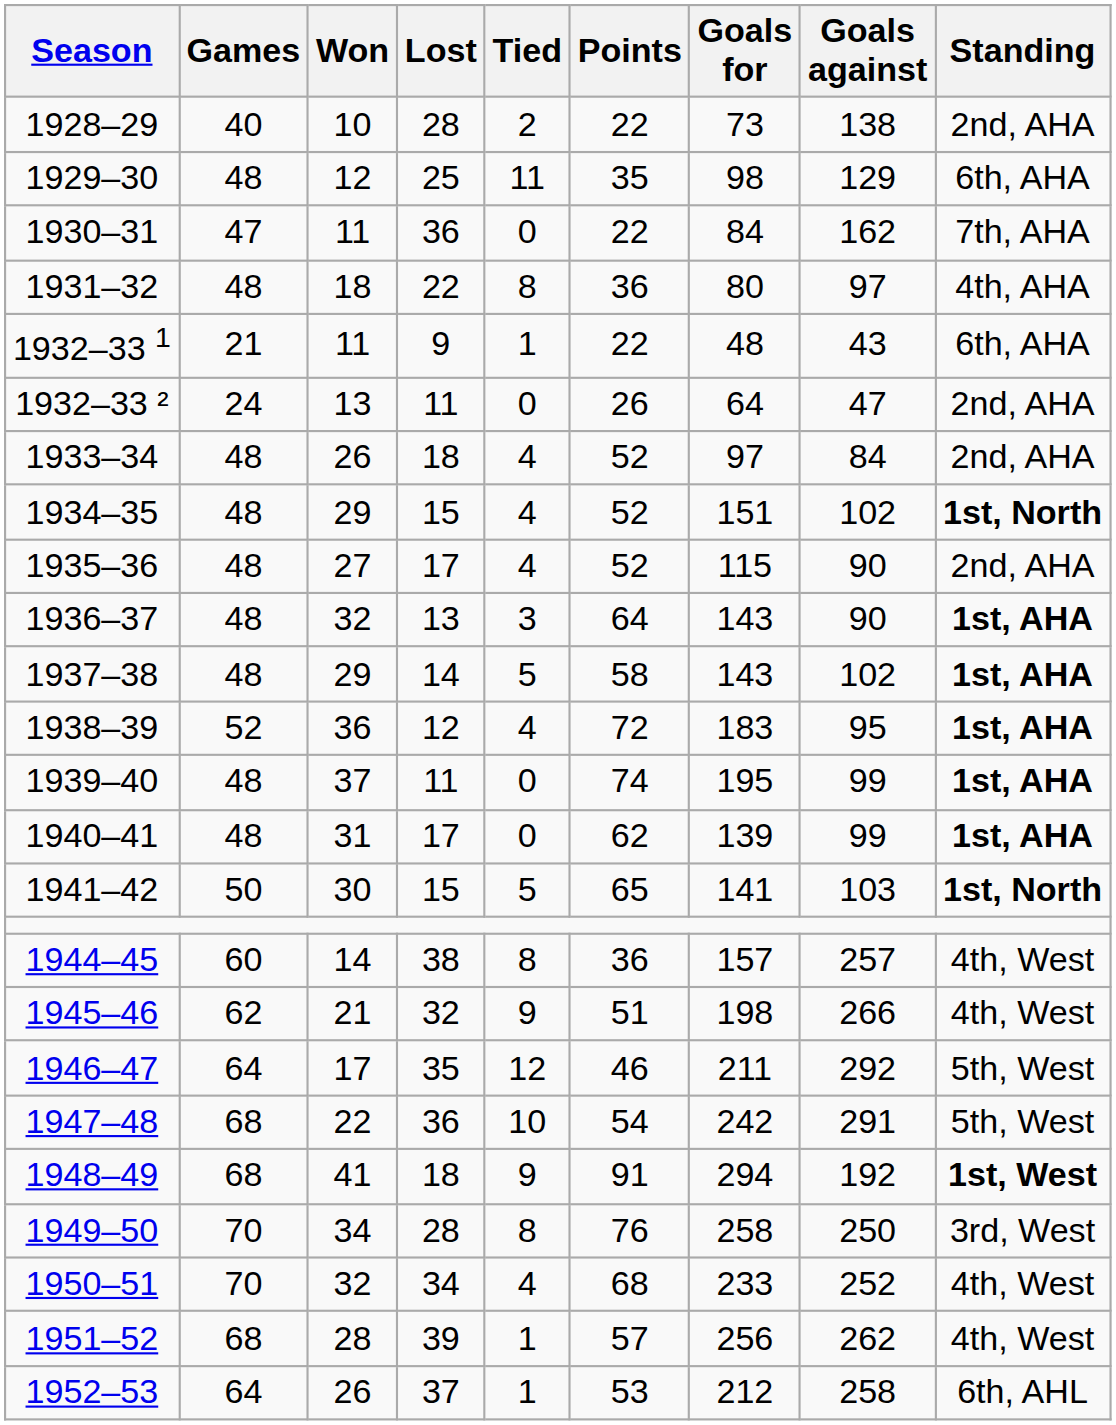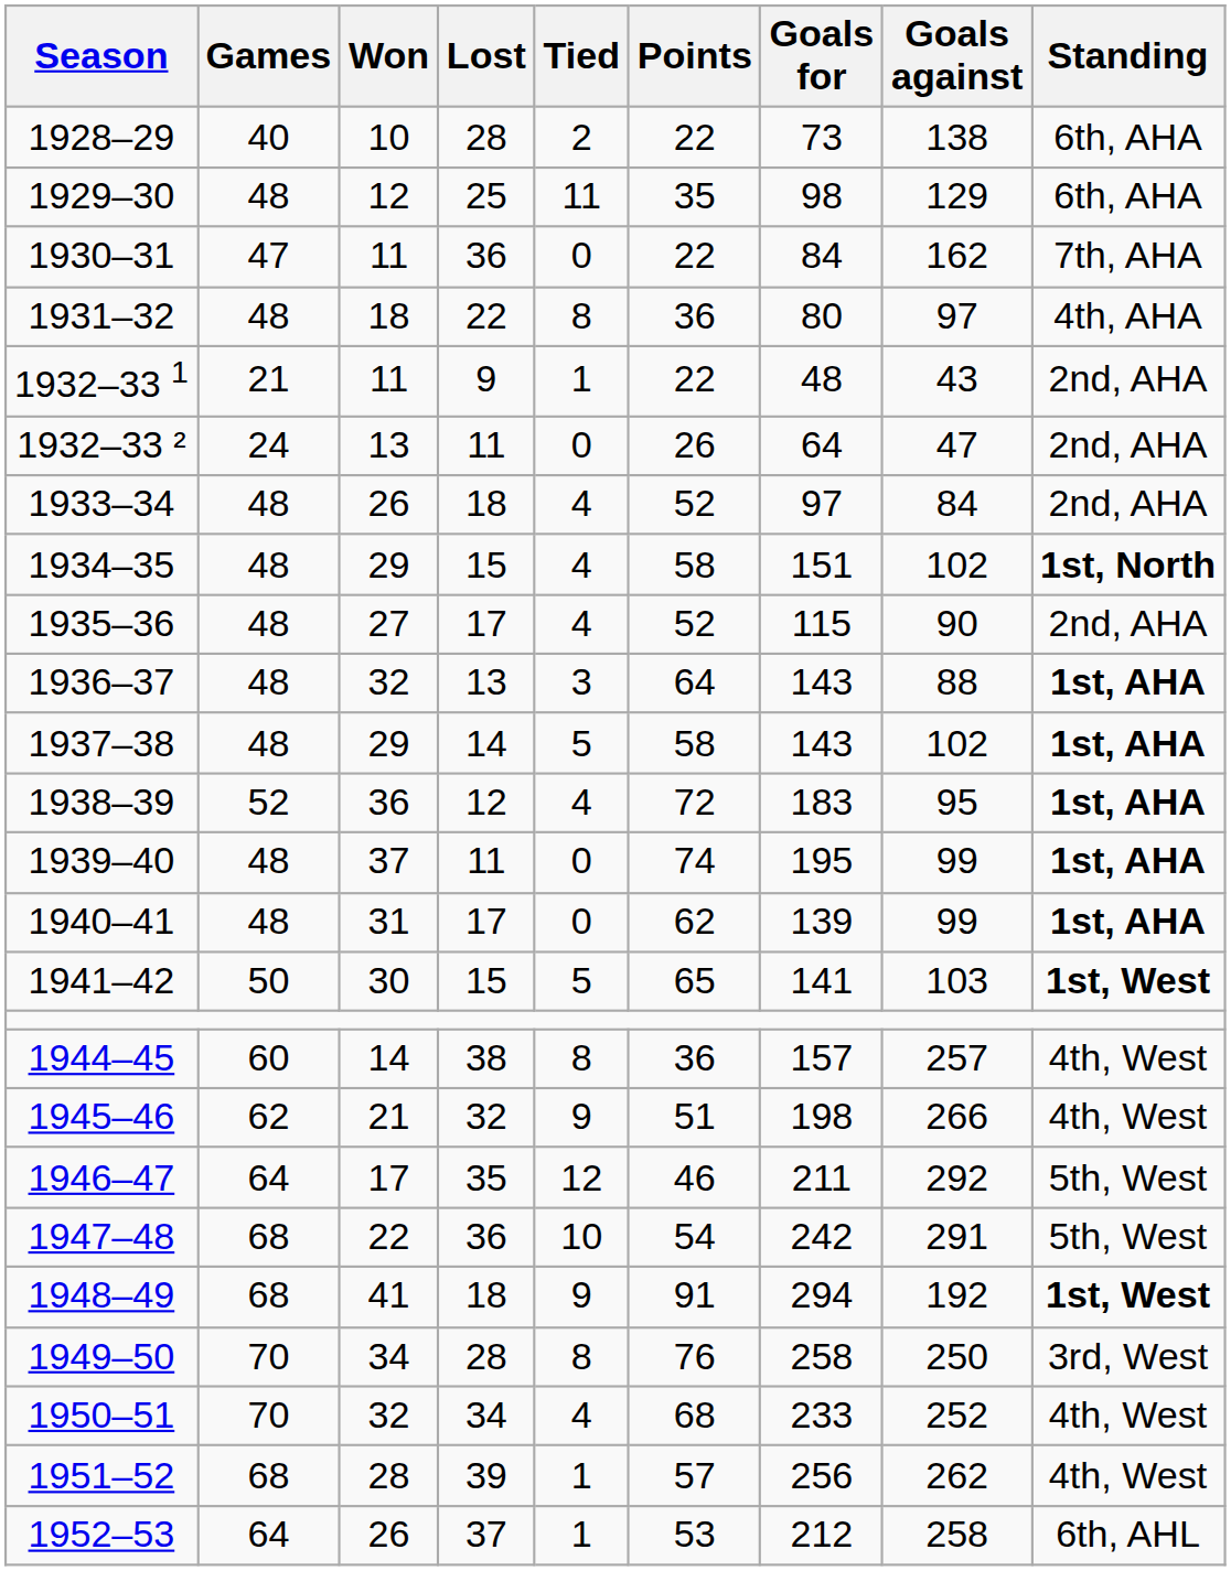 <table class="wikitable" style="text-align:center">
 <tr>
 <th><a href='#'>Season</a></th>
 <th>Games</th>
 <th>Won</th>
 <th>Lost</th>
 <th>Tied</th>
 <th>Points</th>
 <th>Goals<br>for</th>
 <th>Goals<br>against</th>
 <th>Standing</th>
 </tr>
 <tr>
 <td>1928–29</td>
 <td>40</td>
 <td>10</td>
 <td>28</td>
 <td>2</td>
 <td>22</td>
 <td>73</td>
 <td>138</td>
-<td>2nd, AHA</td>
+<td>6th, AHA</td>
 </tr>
 <tr>
 <td>1929–30</td>
 <td>48</td>
 <td>12</td>
 <td>25</td>
 <td>11</td>
 <td>35</td>
 <td>98</td>
 <td>129</td>
 <td>6th, AHA</td>
 </tr>
 <tr>
 <td>1930–31</td>
 <td>47</td>
 <td>11</td>
 <td>36</td>
 <td>0</td>
 <td>22</td>
 <td>84</td>
 <td>162</td>
 <td>7th, AHA</td>
 </tr>
 <tr>
 <td>1931–32</td>
 <td>48</td>
 <td>18</td>
 <td>22</td>
 <td>8</td>
 <td>36</td>
 <td>80</td>
 <td>97</td>
 <td>4th, AHA</td>
 </tr>
 <tr>
 <td>1932–33 <sup>1</sup></td>
 <td>21</td>
 <td>11</td>
 <td>9</td>
 <td>1</td>
 <td>22</td>
 <td>48</td>
 <td>43</td>
-<td>6th, AHA</td>
+<td>2nd, AHA</td>
 </tr>
 <tr>
 <td>1932–33 ²</td>
 <td>24</td>
 <td>13</td>
 <td>11</td>
 <td>0</td>
 <td>26</td>
 <td>64</td>
 <td>47</td>
 <td>2nd, AHA</td>
 </tr>
 <tr>
 <td>1933–34</td>
 <td>48</td>
 <td>26</td>
 <td>18</td>
 <td>4</td>
 <td>52</td>
 <td>97</td>
 <td>84</td>
 <td>2nd, AHA</td>
 </tr>
 <tr>
 <td>1934–35</td>
 <td>48</td>
 <td>29</td>
 <td>15</td>
 <td>4</td>
-<td>52</td>
+<td>58</td>
 <td>151</td>
 <td>102</td>
 <td><strong>1st, North</strong></td>
 </tr>
 <tr>
 <td>1935–36</td>
 <td>48</td>
 <td>27</td>
 <td>17</td>
 <td>4</td>
 <td>52</td>
 <td>115</td>
 <td>90</td>
 <td>2nd, AHA</td>
 </tr>
 <tr>
 <td>1936–37</td>
 <td>48</td>
 <td>32</td>
 <td>13</td>
 <td>3</td>
 <td>64</td>
 <td>143</td>
-<td>90</td>
+<td>88</td>
 <td><strong>1st, AHA</strong></td>
 </tr>
 <tr>
 <td>1937–38</td>
 <td>48</td>
 <td>29</td>
 <td>14</td>
 <td>5</td>
 <td>58</td>
 <td>143</td>
 <td>102</td>
 <td><strong>1st, AHA</strong></td>
 </tr>
 <tr>
 <td>1938–39</td>
 <td>52</td>
 <td>36</td>
 <td>12</td>
 <td>4</td>
 <td>72</td>
 <td>183</td>
 <td>95</td>
 <td><strong>1st, AHA</strong></td>
 </tr>
 <tr>
 <td>1939–40</td>
 <td>48</td>
 <td>37</td>
 <td>11</td>
 <td>0</td>
 <td>74</td>
 <td>195</td>
 <td>99</td>
 <td><strong>1st, AHA</strong></td>
 </tr>
 <tr>
 <td>1940–41</td>
 <td>48</td>
 <td>31</td>
 <td>17</td>
 <td>0</td>
 <td>62</td>
 <td>139</td>
 <td>99</td>
 <td><strong>1st, AHA</strong></td>
 </tr>
 <tr>
 <td>1941–42</td>
 <td>50</td>
 <td>30</td>
 <td>15</td>
 <td>5</td>
 <td>65</td>
 <td>141</td>
 <td>103</td>
-<td><strong>1st, North</strong></td>
+<td><strong>1st, West</strong></td>
 </tr>
 <tr>
 <td colspan="9"></td>
 </tr>
 <tr>
 <td><a href='#'>1944–45</a></td>
 <td>60</td>
 <td>14</td>
 <td>38</td>
 <td>8</td>
 <td>36</td>
 <td>157</td>
 <td>257</td>
 <td>4th, West</td>
 </tr>
 <tr>
 <td><a href='#'>1945–46</a></td>
 <td>62</td>
 <td>21</td>
 <td>32</td>
 <td>9</td>
 <td>51</td>
 <td>198</td>
 <td>266</td>
 <td>4th, West</td>
 </tr>
 <tr>
 <td><a href='#'>1946–47</a></td>
 <td>64</td>
 <td>17</td>
 <td>35</td>
 <td>12</td>
 <td>46</td>
 <td>211</td>
 <td>292</td>
 <td>5th, West</td>
 </tr>
 <tr>
 <td><a href='#'>1947–48</a></td>
 <td>68</td>
 <td>22</td>
 <td>36</td>
 <td>10</td>
 <td>54</td>
 <td>242</td>
 <td>291</td>
 <td>5th, West</td>
 </tr>
 <tr>
 <td><a href='#'>1948–49</a></td>
 <td>68</td>
 <td>41</td>
 <td>18</td>
 <td>9</td>
 <td>91</td>
 <td>294</td>
 <td>192</td>
 <td><strong>1st, West</strong></td>
 </tr>
 <tr>
 <td><a href='#'>1949–50</a></td>
 <td>70</td>
 <td>34</td>
 <td>28</td>
 <td>8</td>
 <td>76</td>
 <td>258</td>
 <td>250</td>
 <td>3rd, West</td>
 </tr>
 <tr>
 <td><a href='#'>1950–51</a></td>
 <td>70</td>
 <td>32</td>
 <td>34</td>
 <td>4</td>
 <td>68</td>
 <td>233</td>
 <td>252</td>
 <td>4th, West</td>
 </tr>
 <tr>
 <td><a href='#'>1951–52</a></td>
 <td>68</td>
 <td>28</td>
 <td>39</td>
 <td>1</td>
 <td>57</td>
 <td>256</td>
 <td>262</td>
 <td>4th, West</td>
 </tr>
 <tr>
 <td><a href='#'>1952–53</a></td>
 <td>64</td>
 <td>26</td>
 <td>37</td>
 <td>1</td>
 <td>53</td>
 <td>212</td>
 <td>258</td>
 <td>6th, AHL</td>
 </tr>
 </table>
